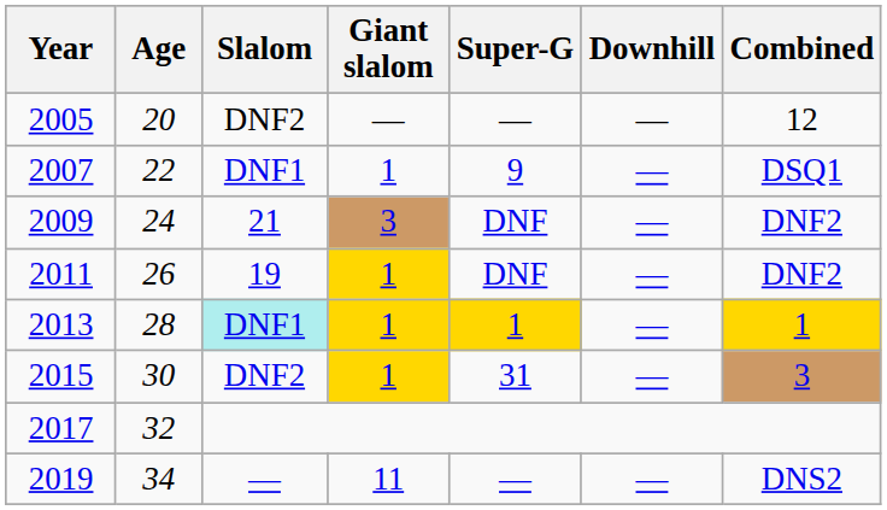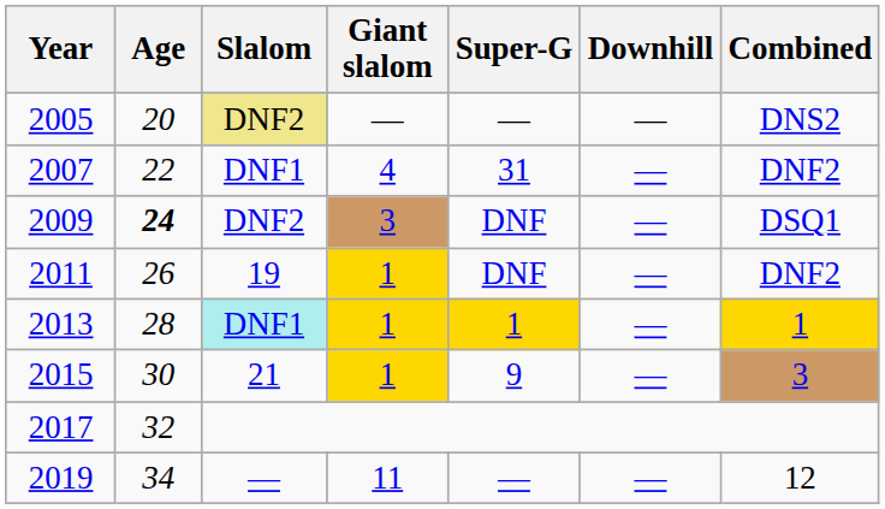 <table class=wikitable style="text-align:center">
 <tr>
 <th>  Year  </th>
 <th> Age </th>
 <th> Slalom </th>
 <th> Giant <br> slalom </th>
 <th>Super-G</th>
 <th>Downhill</th>
 <th>Combined</th>
 </tr>
 <tr>
 <td><a href='#'>2005</a></td>
 <td><em>20</em></td>
-<td>DNF2</td>
+<td style="background: khaki;">DNF2</td>
 <td>—</td>
 <td>—</td>
 <td>—</td>
-<td>12</td>
+<td><a href='#'>DNS2</a></td>
 </tr>
 <tr>
 <td><a href='#'>2007</a></td>
 <td><em>22</em></td>
 <td><a href='#'>DNF1</a></td>
-<td><a href='#'>1</a></td>
-<td><a href='#'>9</a></td>
+<td><a href='#'>4</a></td>
+<td><a href='#'>31</a></td>
 <td><a href='#'>—</a></td>
-<td><a href='#'>DSQ1</a></td>
+<td><a href='#'>DNF2</a></td>
 </tr>
 <tr>
 <td><a href='#'>2009</a></td>
-<td><em>24</em></td>
-<td><a href='#'>21</a></td>
+<td><strong><em>24</em></strong></td>
+<td><a href='#'>DNF2</a></td>
 <td style="background:#c96;"><a href='#'>3</a></td>
 <td><a href='#'>DNF</a></td>
 <td><a href='#'>—</a></td>
-<td><a href='#'>DNF2</a></td>
+<td><a href='#'>DSQ1</a></td>
 </tr>
 <tr>
 <td><a href='#'>2011</a></td>
 <td><em>26</em></td>
 <td><a href='#'>19</a></td>
 <td style="background:gold;"><a href='#'>1</a></td>
 <td><a href='#'>DNF</a></td>
 <td><a href='#'>—</a></td>
 <td><a href='#'>DNF2</a></td>
 </tr>
 <tr>
 <td><a href='#'>2013</a></td>
 <td><em>28</em></td>
 <td style="background: paleturquoise;"><a href='#'>DNF1</a></td>
 <td style="background:gold;"><a href='#'>1</a></td>
 <td style="background:gold;"><a href='#'>1</a></td>
 <td><a href='#'>—</a></td>
 <td style="background:gold;"><a href='#'>1</a></td>
 </tr>
 <tr>
 <td><a href='#'>2015</a></td>
 <td><em>30</em></td>
-<td><a href='#'>DNF2</a></td>
+<td><a href='#'>21</a></td>
 <td style="background:gold;"><a href='#'>1</a></td>
-<td><a href='#'>31</a></td>
+<td><a href='#'>9</a></td>
 <td><a href='#'>—</a></td>
 <td style="background:#c96;"><a href='#'>3</a></td>
 </tr>
 <tr>
 <td><a href='#'>2017</a></td>
 <td><em>32</em></td>
 <td colspan=5><em></em></td>
 </tr>
 <tr>
 <td><a href='#'>2019</a></td>
 <td><em>34</em></td>
 <td><a href='#'>—</a></td>
 <td><a href='#'>11</a></td>
 <td><a href='#'>—</a></td>
 <td><a href='#'>—</a></td>
-<td><a href='#'>DNS2</a></td>
+<td>12</td>
 </tr>
 </table>
